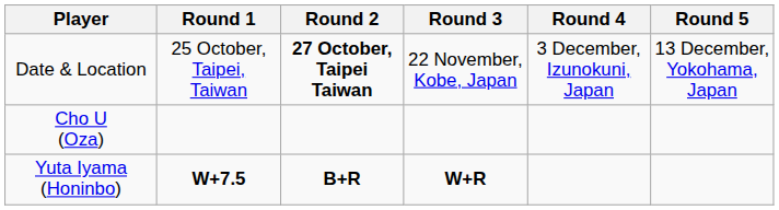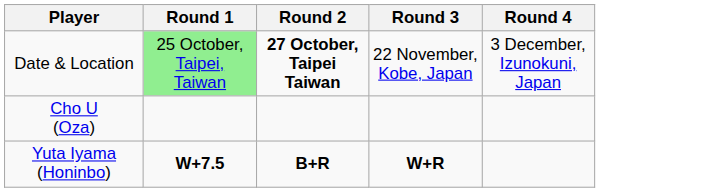 <table class="wikitable" style="text-align:center;">
 <tr>
 <th width=125>Player</th>
 <th width=100>Round 1</th>
 <th width=100>Round 2</th>
 <th width=100>Round 3</th>
 <th width=100>Round 4</th>
-<th width=100>Round 5</th>
 </tr>
 <tr>
 <td>Date & Location</td>
-<td>25 October, <a href='#'>Taipei, Taiwan</a></td>
+<td style="background: lightgreen;">25 October, <a href='#'>Taipei, Taiwan</a></td>
 <td><strong>27 October, Taipei Taiwan</strong></td>
 <td>22 November, <a href='#'> Kobe, Japan</a></td>
 <td>3 December, <a href='#'> Izunokuni, Japan</a></td>
-<td>13 December, <a href='#'>Yokohama, Japan</a></td>
 </tr>
 <tr>
 <td><a href='#'>Cho U</a><br>(<a href='#'>Oza</a>)</td>
-<td></td>
 <td></td>
 <td></td>
 <td></td>
 <td></td>
 </tr>
 <tr>
 <td><a href='#'>Yuta Iyama</a><br>(<a href='#'>Honinbo</a>)</td>
 <td><strong>W+7.5</strong></td>
 <td><strong>B+R</strong></td>
 <td><strong>W+R</strong></td>
 <td></td>
-<td></td>
 </tr>
 </table>
